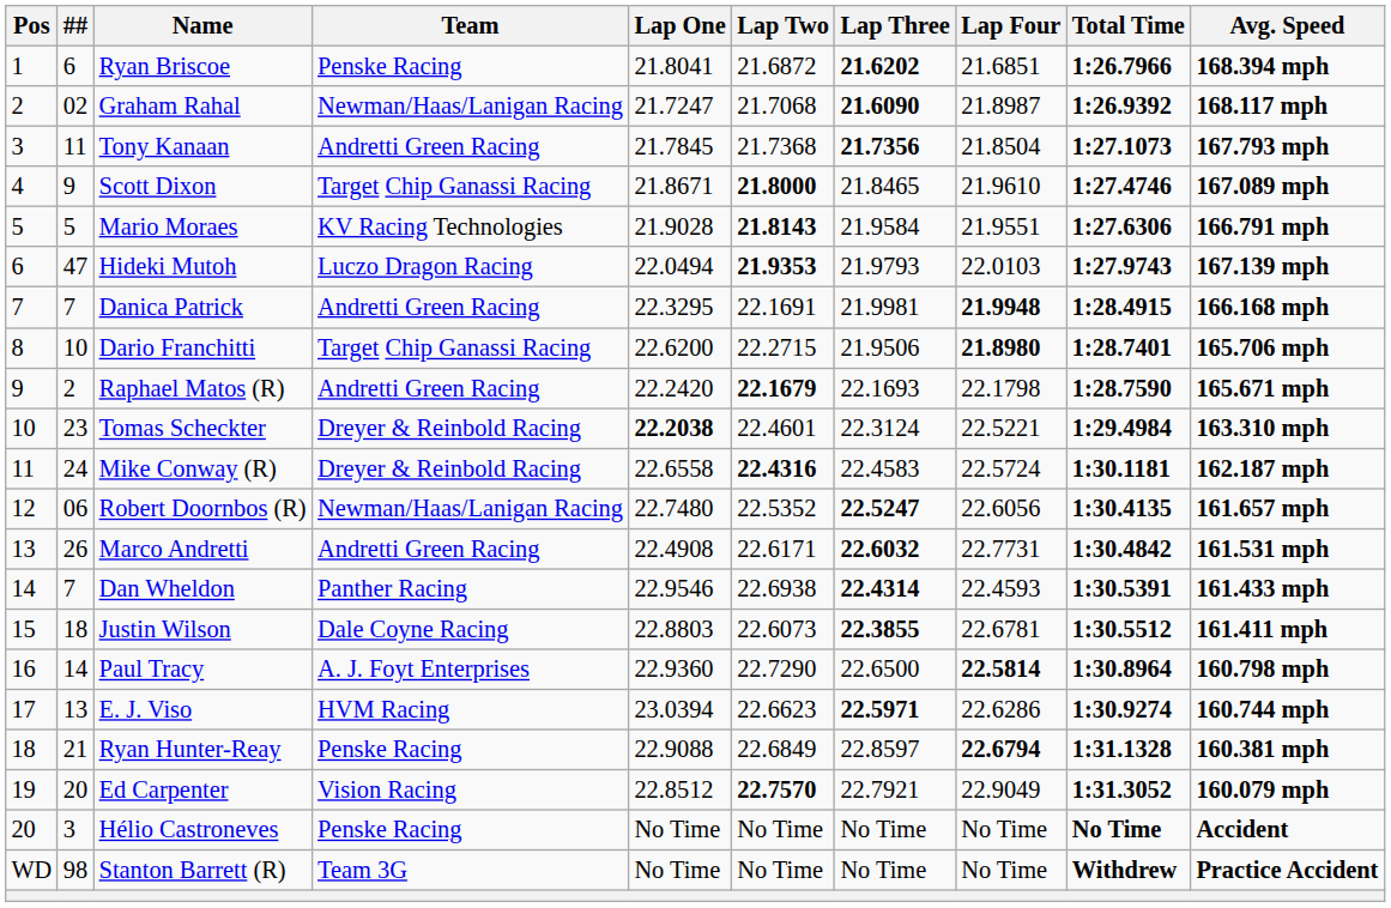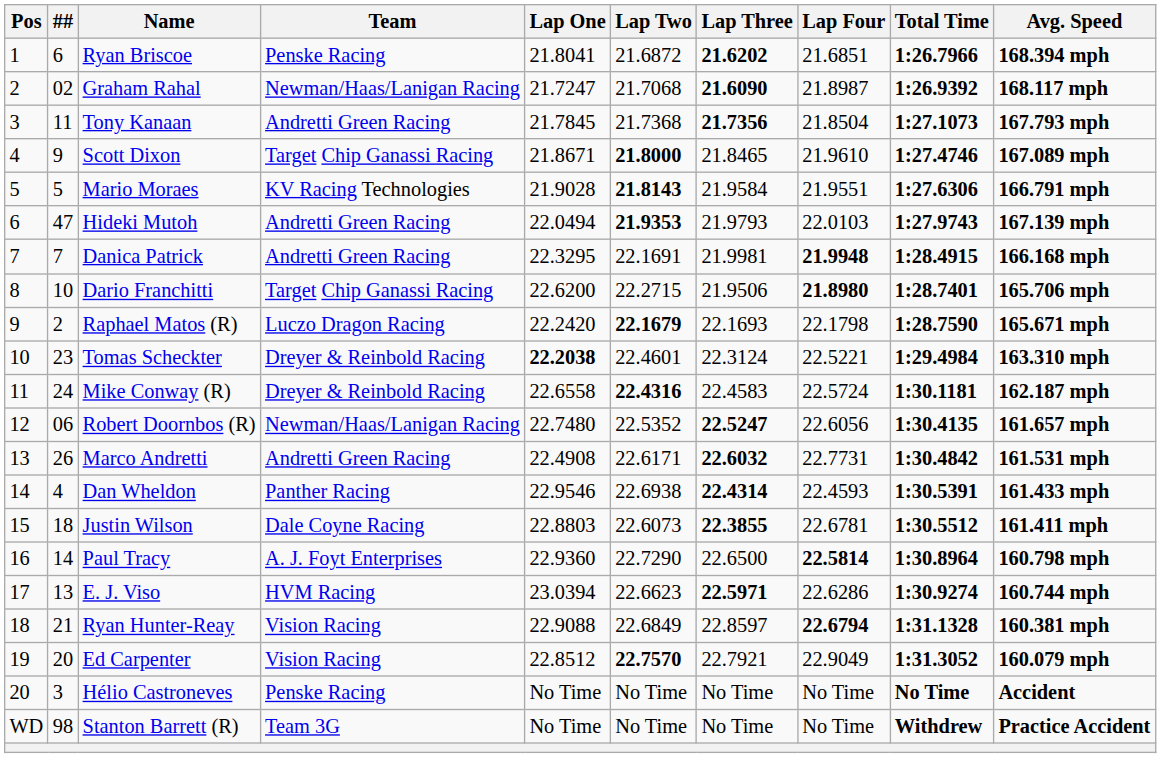 <table class="wikitable" style="font-size: 95%;">
 <tr>
 <th>Pos</th>
 <th>##</th>
 <th>Name</th>
 <th>Team</th>
 <th>Lap One</th>
 <th>Lap Two</th>
 <th>Lap Three</th>
 <th>Lap Four</th>
 <th>Total Time</th>
 <th>Avg. Speed</th>
 </tr>
 <tr>
 <td>1</td>
 <td>6</td>
 <td> <a href='#'>Ryan Briscoe</a></td>
 <td><a href='#'>Penske Racing</a></td>
 <td>21.8041</td>
 <td>21.6872</td>
 <td><strong>21.6202</strong></td>
 <td>21.6851</td>
 <td><strong>1:26.7966</strong></td>
 <td><strong>168.394 mph</strong></td>
 </tr>
 <tr>
 <td>2</td>
 <td>02</td>
 <td> <a href='#'>Graham Rahal</a></td>
 <td><a href='#'>Newman/Haas/Lanigan Racing</a></td>
 <td>21.7247</td>
 <td>21.7068</td>
 <td><strong>21.6090</strong></td>
 <td>21.8987</td>
 <td><strong>1:26.9392</strong></td>
 <td><strong>168.117 mph</strong></td>
 </tr>
 <tr>
 <td>3</td>
 <td>11</td>
 <td> <a href='#'>Tony Kanaan</a></td>
 <td><a href='#'>Andretti Green Racing</a></td>
 <td>21.7845</td>
 <td>21.7368</td>
 <td><strong>21.7356</strong></td>
 <td>21.8504</td>
 <td><strong>1:27.1073</strong></td>
 <td><strong>167.793 mph</strong></td>
 </tr>
 <tr>
 <td>4</td>
 <td>9</td>
 <td> <a href='#'>Scott Dixon</a></td>
 <td><a href='#'>Target</a> <a href='#'>Chip Ganassi Racing</a></td>
 <td>21.8671</td>
 <td><strong>21.8000</strong></td>
 <td>21.8465</td>
 <td>21.9610</td>
 <td><strong>1:27.4746</strong></td>
 <td><strong>167.089 mph</strong></td>
 </tr>
 <tr>
 <td>5</td>
 <td>5</td>
 <td> <a href='#'>Mario Moraes</a></td>
 <td><a href='#'>KV Racing</a> Technologies</td>
 <td>21.9028</td>
 <td><strong>21.8143</strong></td>
 <td>21.9584</td>
 <td>21.9551</td>
 <td><strong>1:27.6306</strong></td>
 <td><strong>166.791 mph</strong></td>
 </tr>
 <tr>
 <td>6</td>
 <td>47</td>
 <td> <a href='#'>Hideki Mutoh</a></td>
-<td><a href='#'>Luczo Dragon Racing</a></td>
+<td><a href='#'>Andretti Green Racing</a></td>
 <td>22.0494</td>
 <td><strong>21.9353</strong></td>
 <td>21.9793</td>
 <td>22.0103</td>
 <td><strong>1:27.9743</strong></td>
 <td><strong>167.139 mph</strong></td>
 </tr>
 <tr>
 <td>7</td>
 <td>7</td>
 <td> <a href='#'>Danica Patrick</a></td>
 <td><a href='#'>Andretti Green Racing</a></td>
 <td>22.3295</td>
 <td>22.1691</td>
 <td>21.9981</td>
 <td><strong>21.9948</strong></td>
 <td><strong>1:28.4915</strong></td>
 <td><strong>166.168 mph</strong></td>
 </tr>
 <tr>
 <td>8</td>
 <td>10</td>
 <td> <a href='#'>Dario Franchitti</a></td>
 <td><a href='#'>Target</a> <a href='#'>Chip Ganassi Racing</a></td>
 <td>22.6200</td>
 <td>22.2715</td>
 <td>21.9506</td>
 <td><strong>21.8980</strong></td>
 <td><strong>1:28.7401</strong></td>
 <td><strong>165.706 mph</strong></td>
 </tr>
 <tr>
 <td>9</td>
 <td>2</td>
 <td> <a href='#'>Raphael Matos</a> (R)</td>
-<td><a href='#'>Andretti Green Racing</a></td>
+<td><a href='#'>Luczo Dragon Racing</a></td>
 <td>22.2420</td>
 <td><strong>22.1679</strong></td>
 <td>22.1693</td>
 <td>22.1798</td>
 <td><strong>1:28.7590</strong></td>
 <td><strong>165.671 mph</strong></td>
 </tr>
 <tr>
 <td>10</td>
 <td>23</td>
 <td> <a href='#'>Tomas Scheckter</a></td>
 <td><a href='#'>Dreyer & Reinbold Racing</a></td>
 <td><strong>22.2038</strong></td>
 <td>22.4601</td>
 <td>22.3124</td>
 <td>22.5221</td>
 <td><strong>1:29.4984</strong></td>
 <td><strong>163.310 mph</strong></td>
 </tr>
 <tr>
 <td>11</td>
 <td>24</td>
 <td> <a href='#'>Mike Conway</a> (R)</td>
 <td><a href='#'>Dreyer & Reinbold Racing</a></td>
 <td>22.6558</td>
 <td><strong>22.4316</strong></td>
 <td>22.4583</td>
 <td>22.5724</td>
 <td><strong>1:30.1181</strong></td>
 <td><strong>162.187 mph</strong></td>
 </tr>
 <tr>
 <td>12</td>
 <td>06</td>
 <td> <a href='#'>Robert Doornbos</a> (R)</td>
 <td><a href='#'>Newman/Haas/Lanigan Racing</a></td>
 <td>22.7480</td>
 <td>22.5352</td>
 <td><strong>22.5247</strong></td>
 <td>22.6056</td>
 <td><strong>1:30.4135</strong></td>
 <td><strong>161.657 mph</strong></td>
 </tr>
 <tr>
 <td>13</td>
 <td>26</td>
 <td> <a href='#'>Marco Andretti</a></td>
 <td><a href='#'>Andretti Green Racing</a></td>
 <td>22.4908</td>
 <td>22.6171</td>
 <td><strong>22.6032</strong></td>
 <td>22.7731</td>
 <td><strong>1:30.4842</strong></td>
 <td><strong>161.531 mph</strong></td>
 </tr>
 <tr>
 <td>14</td>
-<td>7</td>
+<td>4</td>
 <td> <a href='#'>Dan Wheldon</a></td>
 <td><a href='#'>Panther Racing</a></td>
 <td>22.9546</td>
 <td>22.6938</td>
 <td><strong>22.4314</strong></td>
 <td>22.4593</td>
 <td><strong>1:30.5391</strong></td>
 <td><strong>161.433 mph</strong></td>
 </tr>
 <tr>
 <td>15</td>
 <td>18</td>
 <td> <a href='#'>Justin Wilson</a></td>
 <td><a href='#'>Dale Coyne Racing</a></td>
 <td>22.8803</td>
 <td>22.6073</td>
 <td><strong>22.3855</strong></td>
 <td>22.6781</td>
 <td><strong>1:30.5512</strong></td>
 <td><strong>161.411 mph</strong></td>
 </tr>
 <tr>
 <td>16</td>
 <td>14</td>
 <td> <a href='#'>Paul Tracy</a></td>
 <td><a href='#'>A. J. Foyt Enterprises</a></td>
 <td>22.9360</td>
 <td>22.7290</td>
 <td>22.6500</td>
 <td><strong>22.5814</strong></td>
 <td><strong>1:30.8964</strong></td>
 <td><strong>160.798 mph</strong></td>
 </tr>
 <tr>
 <td>17</td>
 <td>13</td>
 <td> <a href='#'>E. J. Viso</a></td>
 <td><a href='#'>HVM Racing</a></td>
 <td>23.0394</td>
 <td>22.6623</td>
 <td><strong>22.5971</strong></td>
 <td>22.6286</td>
 <td><strong>1:30.9274</strong></td>
 <td><strong>160.744 mph</strong></td>
 </tr>
 <tr>
 <td>18</td>
 <td>21</td>
 <td> <a href='#'>Ryan Hunter-Reay</a></td>
-<td><a href='#'>Penske Racing</a></td>
+<td><a href='#'>Vision Racing</a></td>
 <td>22.9088</td>
 <td>22.6849</td>
 <td>22.8597</td>
 <td><strong>22.6794</strong></td>
 <td><strong>1:31.1328</strong></td>
 <td><strong>160.381 mph</strong></td>
 </tr>
 <tr>
 <td>19</td>
 <td>20</td>
 <td> <a href='#'>Ed Carpenter</a></td>
 <td><a href='#'>Vision Racing</a></td>
 <td>22.8512</td>
 <td><strong>22.7570</strong></td>
 <td>22.7921</td>
 <td>22.9049</td>
 <td><strong>1:31.3052</strong></td>
 <td><strong>160.079 mph</strong></td>
 </tr>
 <tr>
 <td>20</td>
 <td>3</td>
 <td> <a href='#'>Hélio Castroneves</a></td>
 <td><a href='#'>Penske Racing</a></td>
 <td>No Time</td>
 <td>No Time</td>
 <td>No Time</td>
 <td>No Time</td>
 <td><strong>No Time</strong></td>
 <td><strong>Accident</strong></td>
 </tr>
 <tr>
 <td>WD</td>
 <td>98</td>
 <td> <a href='#'>Stanton Barrett</a> (R)</td>
 <td><a href='#'>Team 3G</a></td>
 <td>No Time</td>
 <td>No Time</td>
 <td>No Time</td>
 <td>No Time</td>
 <td><strong>Withdrew</strong></td>
 <td><strong>Practice Accident</strong></td>
 </tr>
 <tr>
 <th colspan=10></th>
 </tr>
 </table>
